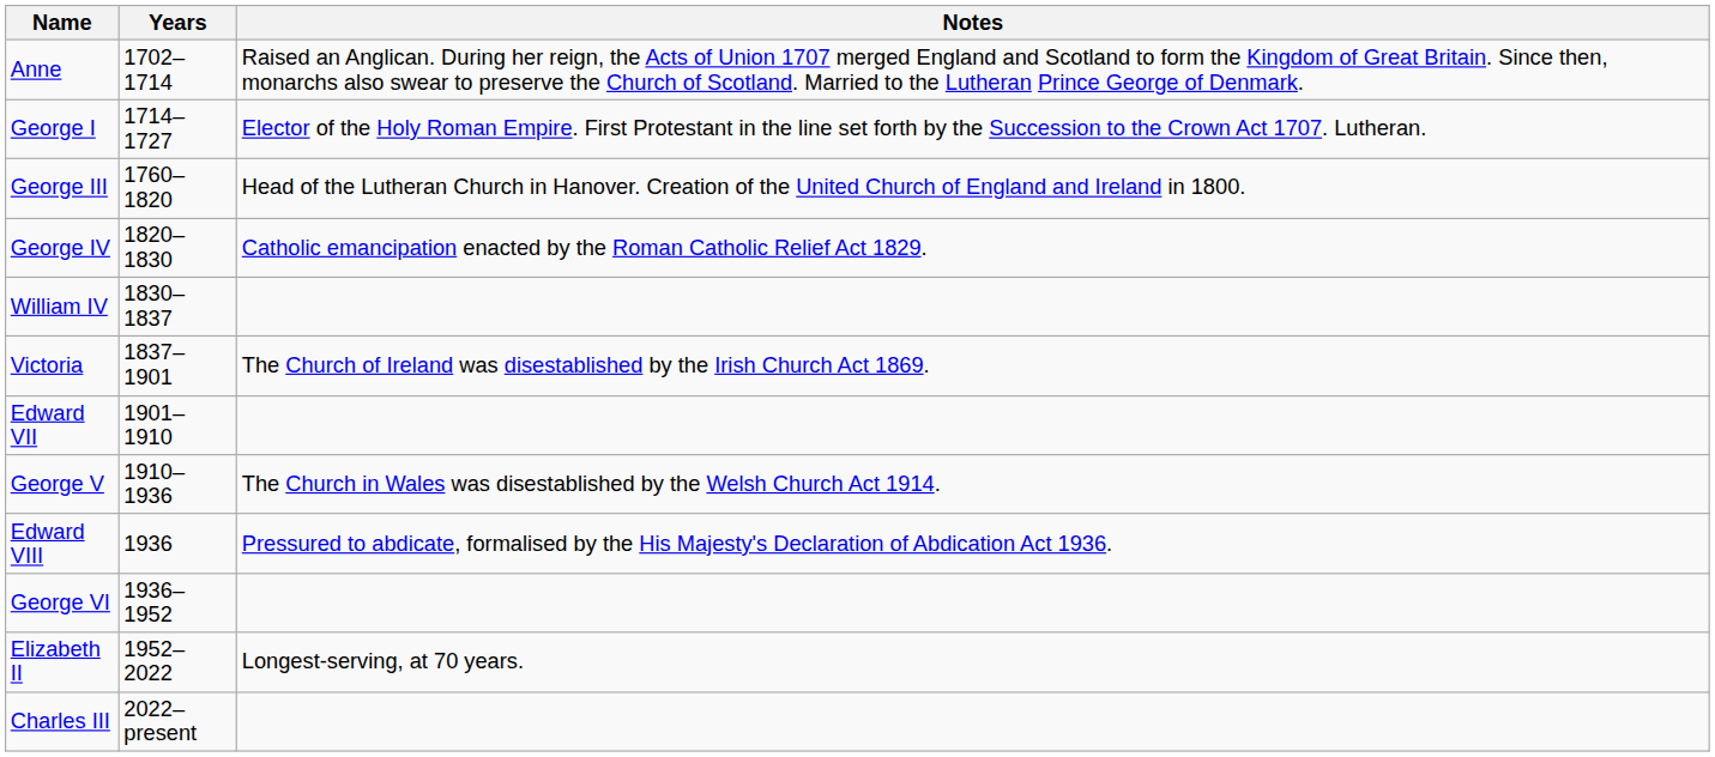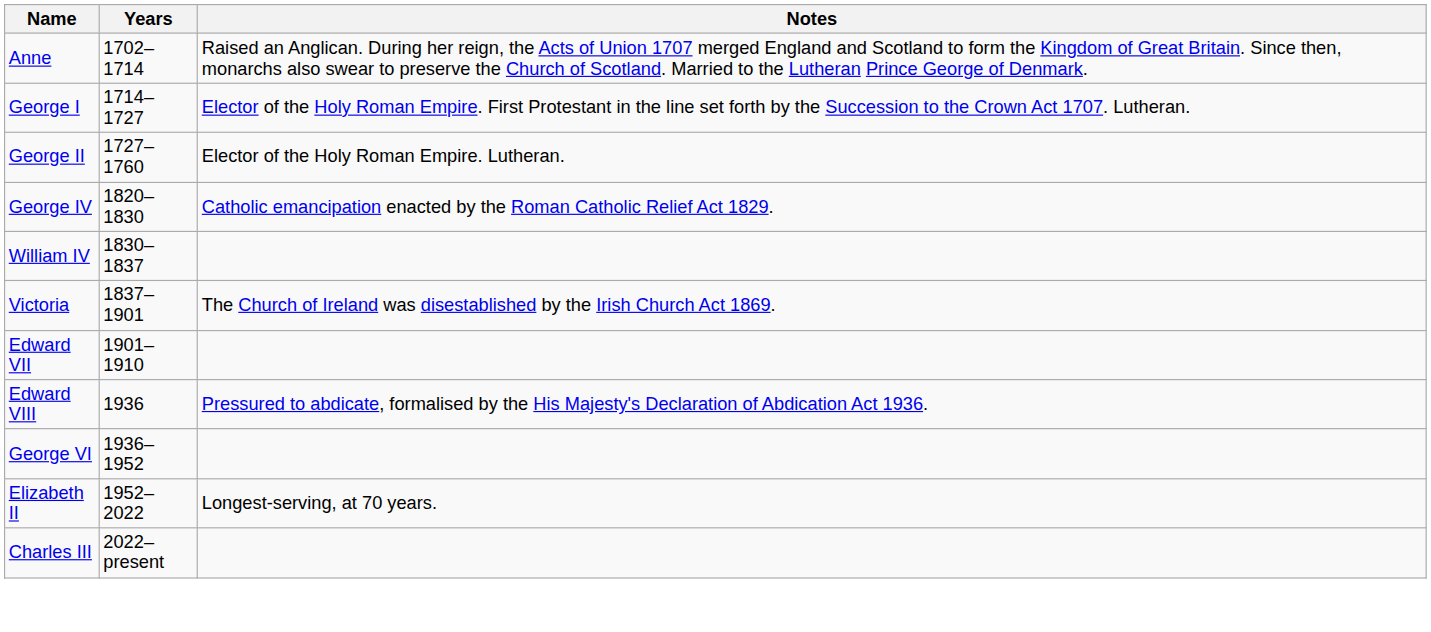 <table class="wikitable">
 <tr>
 <th>Name</th>
 <th>Years</th>
 <th>Notes</th>
 </tr>
 <tr>
 <td><a href='#'>Anne</a></td>
 <td>1702–1714</td>
 <td>Raised an Anglican. During her reign, the <a href='#'>Acts of Union 1707</a> merged England and Scotland to form the <a href='#'>Kingdom of Great Britain</a>. Since then, monarchs also swear to preserve the <a href='#'>Church of Scotland</a>. Married to the <a href='#'>Lutheran</a> <a href='#'>Prince George of Denmark</a>.</td>
 </tr>
 <tr>
 <td><a href='#'>George I</a></td>
 <td>1714–1727</td>
 <td><a href='#'>Elector</a> of the <a href='#'>Holy Roman Empire</a>. First Protestant in the line set forth by the <a href='#'>Succession to the Crown Act 1707</a>. Lutheran.</td>
 </tr>
 <tr>
-<td><a href='#'>George III</a></td>
-<td>1760–1820</td>
-<td>Head of the Lutheran Church in Hanover. Creation of the <a href='#'>United Church of England and Ireland</a> in 1800.</td>
+<td><a href='#'>George II</a></td>
+<td>1727–1760</td>
+<td>Elector of the Holy Roman Empire. Lutheran.</td>
 </tr>
 <tr>
 <td><a href='#'>George IV</a></td>
 <td>1820–1830</td>
 <td><a href='#'>Catholic emancipation</a> enacted by the <a href='#'>Roman Catholic Relief Act 1829</a>.</td>
 </tr>
 <tr>
 <td><a href='#'>William IV</a></td>
 <td>1830–1837</td>
 <td></td>
 </tr>
 <tr>
 <td><a href='#'>Victoria</a></td>
 <td>1837–1901</td>
 <td>The <a href='#'>Church of Ireland</a> was <a href='#'>disestablished</a> by the <a href='#'>Irish Church Act 1869</a>.</td>
 </tr>
 <tr>
 <td><a href='#'>Edward VII</a></td>
 <td>1901–1910</td>
 <td></td>
 </tr>
 <tr>
-<td><a href='#'>George V</a></td>
-<td>1910–1936</td>
-<td>The <a href='#'>Church in Wales</a> was disestablished by the <a href='#'>Welsh Church Act 1914</a>.</td>
-</tr>
-<tr>
 <td><a href='#'>Edward VIII</a></td>
 <td>1936</td>
 <td><a href='#'>Pressured to abdicate</a>, formalised by the <a href='#'>His Majesty's Declaration of Abdication Act 1936</a>.</td>
 </tr>
 <tr>
 <td><a href='#'>George VI</a></td>
 <td>1936–1952</td>
 <td></td>
 </tr>
 <tr>
 <td><a href='#'>Elizabeth II</a></td>
 <td>1952–2022</td>
 <td>Longest-serving, at 70 years.</td>
 </tr>
 <tr>
 <td><a href='#'>Charles III</a></td>
 <td>2022–present</td>
 <td></td>
 </tr>
 </table>
